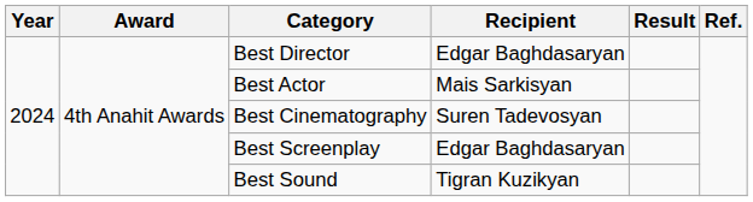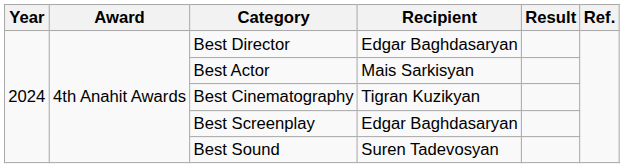 <table class="wikitable">
 <tr>
 <th>Year</th>
 <th>Award</th>
 <th>Category</th>
 <th>Recipient</th>
 <th>Result</th>
 <th>Ref.</th>
 </tr>
 <tr>
 <td rowspan="5">2024</td>
 <td rowspan="5">4th Anahit Awards</td>
 <td>Best Director</td>
 <td>Edgar Baghdasaryan</td>
 <td></td>
 <td rowspan="5"></td>
 </tr>
 <tr>
 <td>Best Actor</td>
 <td>Mais Sarkisyan</td>
 <td></td>
 </tr>
 <tr>
 <td>Best Cinematography</td>
-<td>Suren Tadevosyan</td>
+<td>Tigran Kuzikyan</td>
 <td></td>
 </tr>
 <tr>
 <td>Best Screenplay</td>
 <td>Edgar Baghdasaryan</td>
 <td></td>
 </tr>
 <tr>
 <td>Best Sound</td>
-<td>Tigran Kuzikyan</td>
+<td>Suren Tadevosyan</td>
 <td></td>
 </tr>
 </table>
